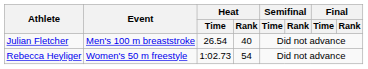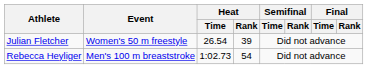 <table class=wikitable style="font-size:90%">
 <tr>
 <th rowspan="2">Athlete</th>
 <th rowspan="2">Event</th>
 <th colspan="2">Heat</th>
 <th colspan="2">Semifinal</th>
 <th colspan="2">Final</th>
 </tr>
 <tr style="font-size:95%">
 <th>Time</th>
 <th>Rank</th>
 <th>Time</th>
 <th>Rank</th>
 <th>Time</th>
 <th>Rank</th>
 </tr>
 <tr align=center>
 <td align=left><a href='#'>Julian Fletcher</a></td>
-<td align=left><a href='#'>Men's 100 m breaststroke</a></td>
+<td align=left><a href='#'>Women's 50 m freestyle</a></td>
 <td>26.54</td>
-<td>40</td>
+<td>39</td>
 <td colspan=4>Did not advance</td>
 </tr>
 <tr align=center>
 <td align=left><a href='#'>Rebecca Heyliger</a></td>
-<td align=left><a href='#'>Women's 50 m freestyle</a></td>
+<td align=left><a href='#'>Men's 100 m breaststroke</a></td>
 <td>1:02.73</td>
 <td>54</td>
 <td colspan=4>Did not advance</td>
 </tr>
 </table>
